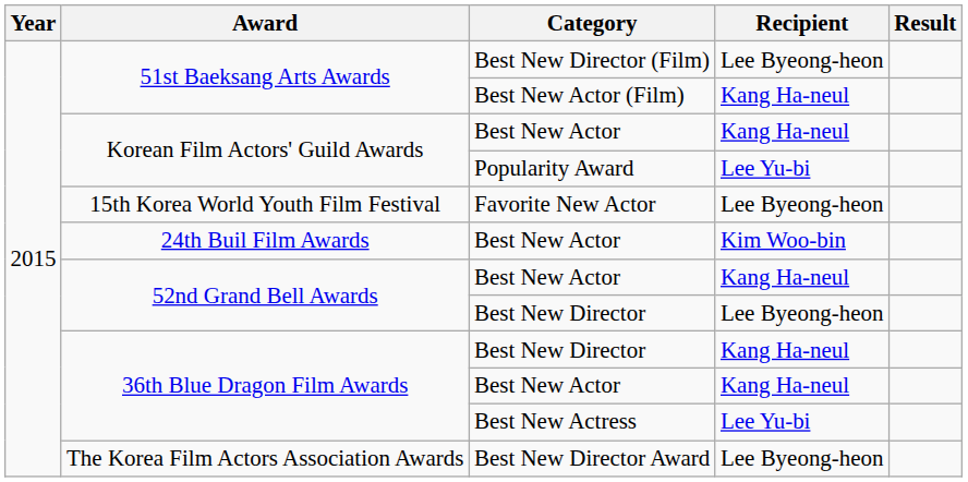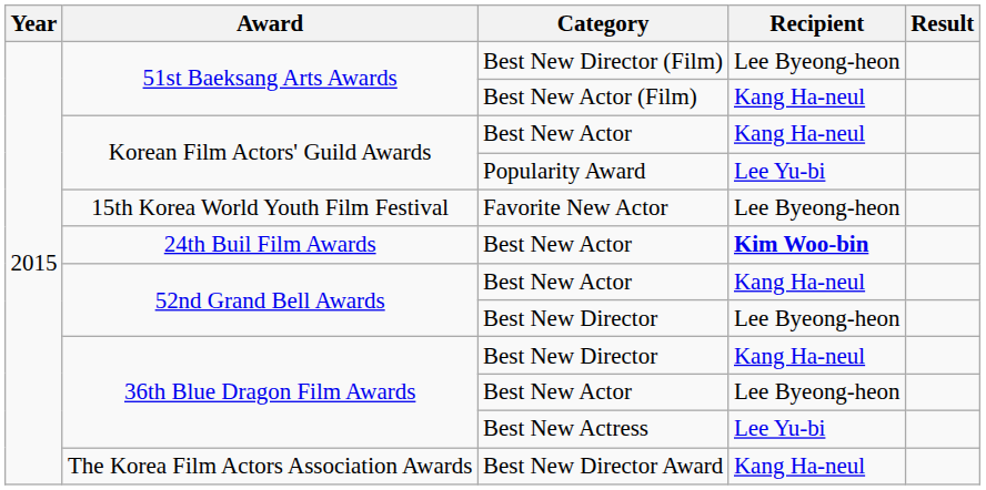 <table class="wikitable sortable">
 <tr>
 <th>Year</th>
 <th>Award</th>
 <th>Category</th>
 <th>Recipient</th>
 <th>Result</th>
 </tr>
 <tr>
 <td rowspan="12" style="text-align:center">2015</td>
 <td rowspan="2" style="text-align:center"><a href='#'>51st Baeksang Arts Awards</a></td>
 <td>Best New Director (Film)</td>
 <td>Lee Byeong-heon</td>
 <td></td>
 </tr>
 <tr>
 <td>Best New Actor (Film)</td>
 <td><a href='#'>Kang Ha-neul</a></td>
 <td></td>
 </tr>
 <tr>
 <td rowspan="2" style="text-align:center">Korean Film Actors' Guild Awards</td>
 <td>Best New Actor</td>
 <td><a href='#'>Kang Ha-neul</a></td>
 <td></td>
 </tr>
 <tr>
 <td>Popularity Award</td>
 <td><a href='#'>Lee Yu-bi</a></td>
 <td></td>
 </tr>
 <tr>
 <td style="text-align:center">15th Korea World Youth Film Festival</td>
 <td>Favorite New Actor</td>
 <td>Lee Byeong-heon</td>
 <td></td>
 </tr>
 <tr>
 <td style="text-align:center"><a href='#'>24th Buil Film Awards</a></td>
 <td>Best New Actor</td>
-<td><a href='#'>Kim Woo-bin</a></td>
+<td><strong><a href='#'>Kim Woo-bin</a></strong></td>
 <td></td>
 </tr>
 <tr>
 <td rowspan="2" style="text-align:center"><a href='#'>52nd Grand Bell Awards</a></td>
 <td>Best New Actor</td>
 <td><a href='#'>Kang Ha-neul</a></td>
 <td></td>
 </tr>
 <tr>
 <td>Best New Director</td>
 <td>Lee Byeong-heon</td>
 <td></td>
 </tr>
 <tr>
 <td rowspan="3" style="text-align:center"><a href='#'>36th Blue Dragon Film Awards</a></td>
 <td>Best New Director</td>
 <td><a href='#'>Kang Ha-neul</a></td>
 <td></td>
 </tr>
 <tr>
 <td>Best New Actor</td>
-<td><a href='#'>Kang Ha-neul</a></td>
+<td>Lee Byeong-heon</td>
 <td></td>
 </tr>
 <tr>
 <td>Best New Actress</td>
 <td><a href='#'>Lee Yu-bi</a></td>
 <td></td>
 </tr>
 <tr>
 <td style="text-align:center">The Korea Film Actors Association Awards</td>
 <td>Best New Director Award</td>
-<td>Lee Byeong-heon</td>
+<td><a href='#'>Kang Ha-neul</a></td>
 <td></td>
 </tr>
 </table>
